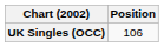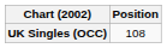 <table class="wikitable plainrowheaders" style="text-align:center">
 <tr>
 <th>Chart (2002)</th>
 <th>Position</th>
 </tr>
 <tr>
 <th scope="row">UK Singles (OCC)</th>
-<td>106</td>
+<td>108</td>
 </tr>
 </table>
